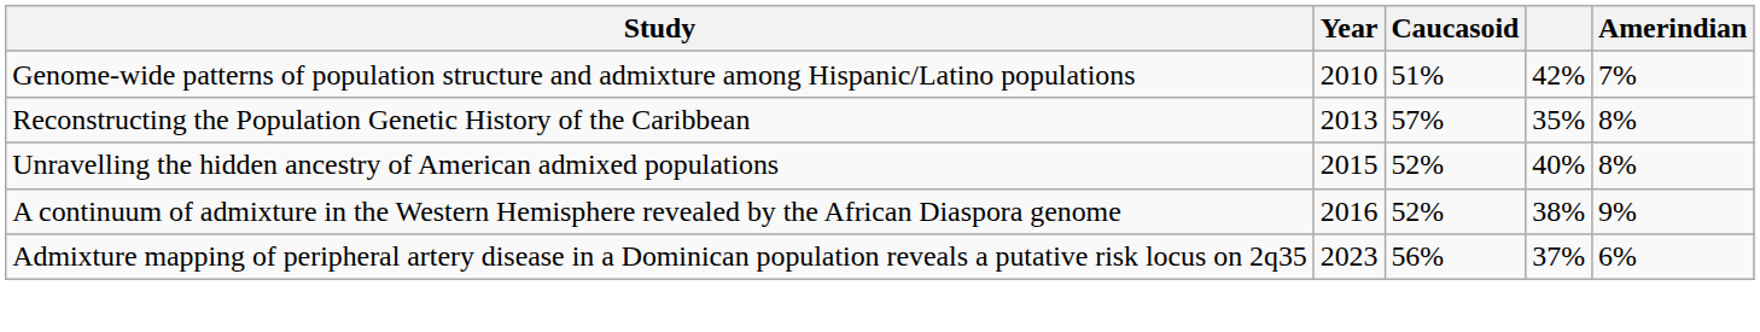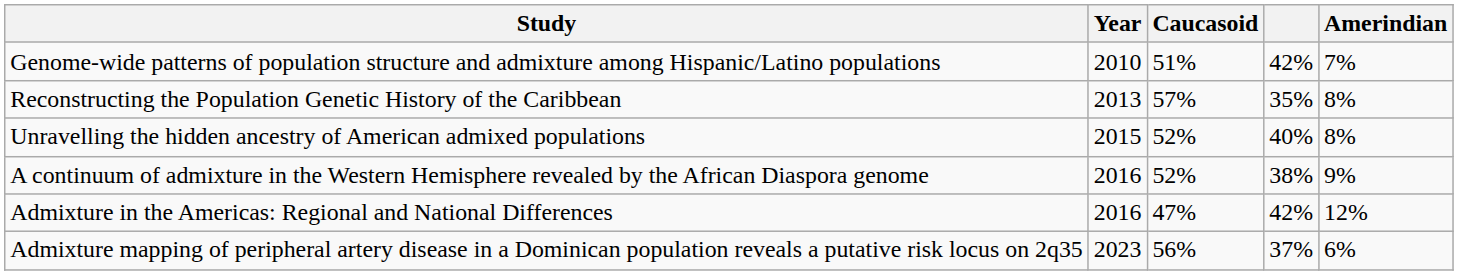 <table class="wikitable">
 <tr>
 <th>Study</th>
 <th>Year</th>
 <th>Caucasoid</th>
 <th></th>
 <th>Amerindian</th>
 </tr>
 <tr>
 <td>Genome-wide patterns of population structure and admixture among Hispanic/Latino populations</td>
 <td>2010</td>
 <td>51%</td>
 <td>42%</td>
 <td>7%</td>
 </tr>
 <tr>
 <td>Reconstructing the Population Genetic History of the Caribbean</td>
 <td>2013</td>
 <td>57%</td>
 <td>35%</td>
 <td>8%</td>
 </tr>
 <tr>
 <td>Unravelling the hidden ancestry of American admixed populations</td>
 <td>2015</td>
 <td>52%</td>
 <td>40%</td>
 <td>8%</td>
 </tr>
 <tr>
 <td>A continuum of admixture in the Western Hemisphere revealed by the African Diaspora genome</td>
 <td>2016</td>
 <td>52%</td>
 <td>38%</td>
 <td>9%</td>
 </tr>
 <tr>
+<td>Admixture in the Americas: Regional and National Differences</td>
+<td>2016</td>
+<td>47%</td>
+<td>42%</td>
+<td>12%</td>
+</tr>
+<tr>
 <td>Admixture mapping of peripheral artery disease in a Dominican population reveals a putative risk locus on 2q35</td>
 <td>2023</td>
 <td>56%</td>
 <td>37%</td>
 <td>6%</td>
 </tr>
 </table>
